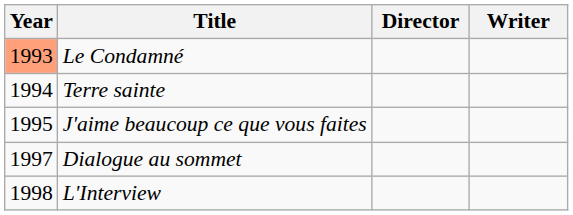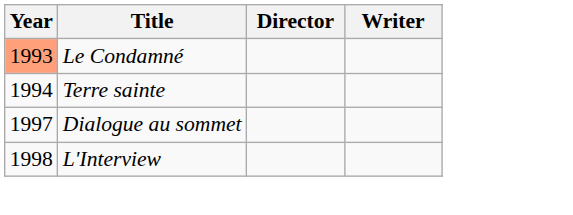 <table class="wikitable">
 <tr>
 <th>Year</th>
 <th>Title</th>
 <th width=65>Director</th>
 <th width=65>Writer</th>
 </tr>
 <tr>
 <td style="background: lightsalmon;">1993</td>
 <td><em>Le Condamné</em></td>
 <td></td>
 <td></td>
 </tr>
 <tr>
 <td>1994</td>
 <td><em>Terre sainte</em></td>
 <td></td>
 <td></td>
 </tr>
 <tr>
-<td>1995</td>
-<td><em>J'aime beaucoup ce que vous faites</em></td>
-<td></td>
-<td></td>
-</tr>
-<tr>
 <td>1997</td>
 <td><em>Dialogue au sommet</em></td>
 <td></td>
 <td></td>
 </tr>
 <tr>
 <td>1998</td>
 <td><em>L'Interview</em></td>
 <td></td>
 <td></td>
 </tr>
 </table>
